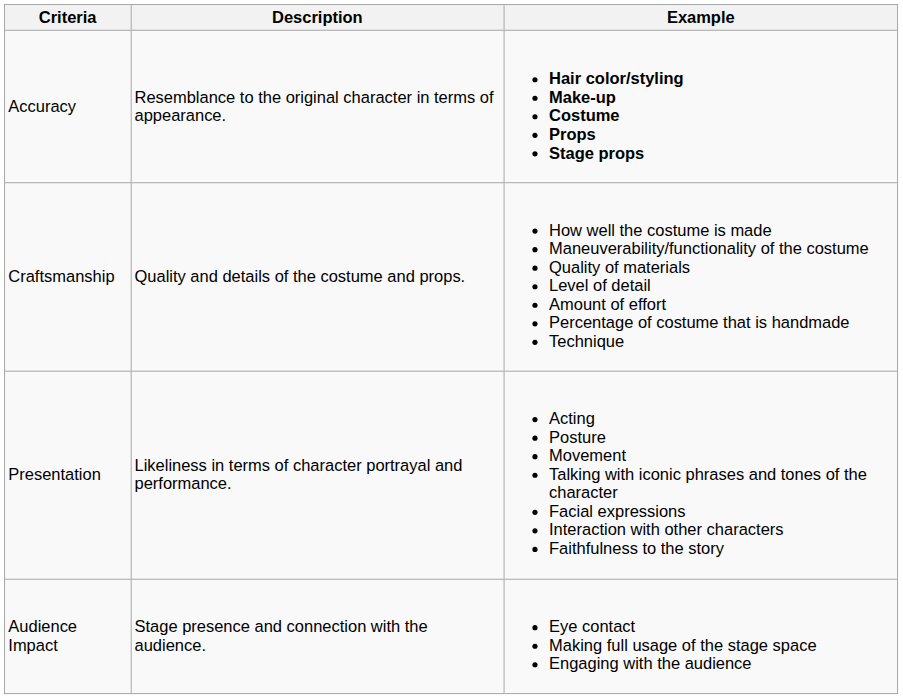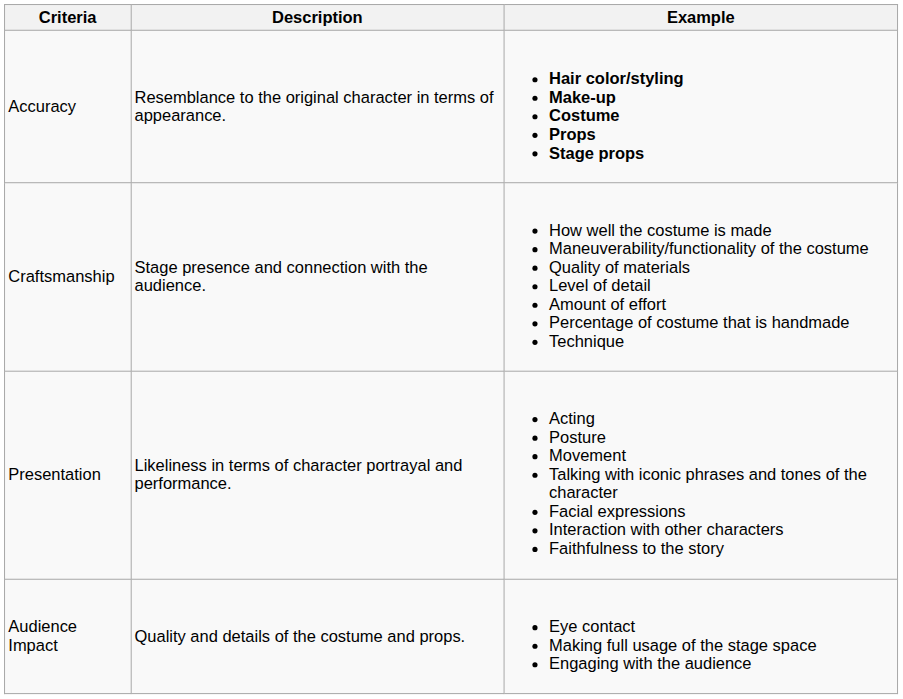 <table class="wikitable">
 <tr>
 <th>Criteria</th>
 <th>Description</th>
 <th>Example</th>
 </tr>
 <tr>
 <td>Accuracy</td>
 <td>Resemblance to the original character in terms of appearance.</td>
 <td><strong><br><ul><li>Hair color/styling</li><li>Make-up</li><li>Costume</li><li>Props</li><li>Stage props</li></ul></strong></td>
 </tr>
 <tr>
 <td>Craftsmanship</td>
-<td>Quality and details of the costume and props.</td>
+<td>Stage presence and connection with the audience.</td>
 <td><br><ul><li>How well the costume is made</li><li>Maneuverability/functionality of the costume</li><li>Quality of materials</li><li>Level of detail</li><li>Amount of effort</li><li>Percentage of costume that is handmade</li><li>Technique</li></ul></td>
 </tr>
 <tr>
 <td>Presentation</td>
 <td>Likeliness in terms of character portrayal and performance.</td>
 <td><br><ul><li>Acting</li><li>Posture</li><li>Movement</li><li>Talking with iconic phrases and tones of the character</li><li>Facial expressions</li><li>Interaction with other characters</li><li>Faithfulness to the story</li></ul></td>
 </tr>
 <tr>
 <td>Audience Impact</td>
-<td>Stage presence and connection with the audience.</td>
+<td>Quality and details of the costume and props.</td>
 <td><br><ul><li>Eye contact</li><li>Making full usage of the stage space</li><li>Engaging with the audience</li></ul></td>
 </tr>
 </table>
